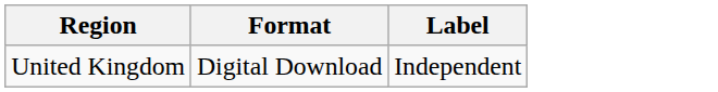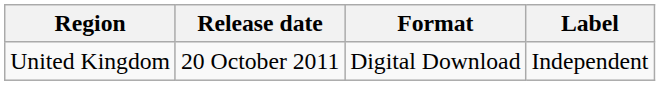 <table class="wikitable">
 <tr>
 <th>Region</th>
+<th>Release date</th>
 <th>Format</th>
 <th>Label</th>
 </tr>
 <tr>
 <td>United Kingdom</td>
+<td>20 October 2011</td>
 <td>Digital Download</td>
 <td>Independent</td>
 </tr>
 </table>
